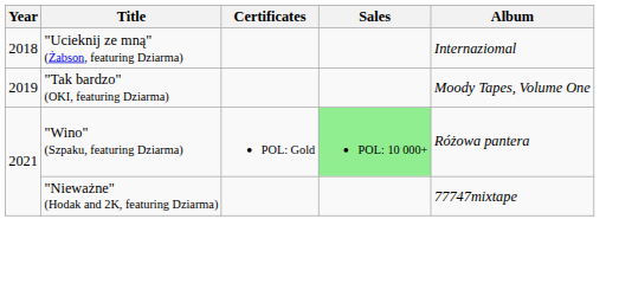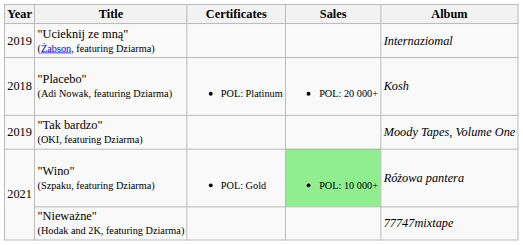 <table class="wikitable">
 <tr>
 <th>Year</th>
 <th>Title</th>
 <th>Certificates</th>
 <th>Sales</th>
 <th>Album</th>
 </tr>
 <tr>
-<td>2018</td>
+<td>2019</td>
 <td>"Ucieknij ze mną"<br><small>(<a href='#'>Żabson</a>, featuring Dziarma)</small></td>
 <td></td>
 <td></td>
 <td><em>Internaziomal</em></td>
+</tr>
+<tr>
+<td>2018</td>
+<td>"Placebo"<br><small>(Adi Nowak, featuring Dziarma)</small></td>
+<td><br><ul><li><small>POL: Platinum</small></li></ul></td>
+<td><br><ul><li><small>POL: 20 000+</small></li></ul></td>
+<td><em>Kosh</em></td>
 </tr>
 <tr>
 <td>2019</td>
 <td>"Tak bardzo"<br><small>(OKI, featuring Dziarma)</small></td>
 <td></td>
 <td></td>
 <td><em>Moody Tapes, Volume One</em></td>
 </tr>
 <tr>
 <td rowspan="2">2021</td>
 <td>"Wino"<br><small>(Szpaku, featuring Dziarma)</small></td>
 <td><br><ul><li><small>POL: Gold</small></li></ul></td>
 <td style="background: lightgreen;"><br><ul><li><small>POL: 10 000+</small></li></ul></td>
 <td><em>Różowa pantera</em></td>
 </tr>
 <tr>
 <td>"Nieważne"<br><small>(Hodak and 2K, featuring Dziarma)</small></td>
 <td></td>
 <td></td>
 <td><em>77747mixtape</em></td>
 </tr>
 </table>
